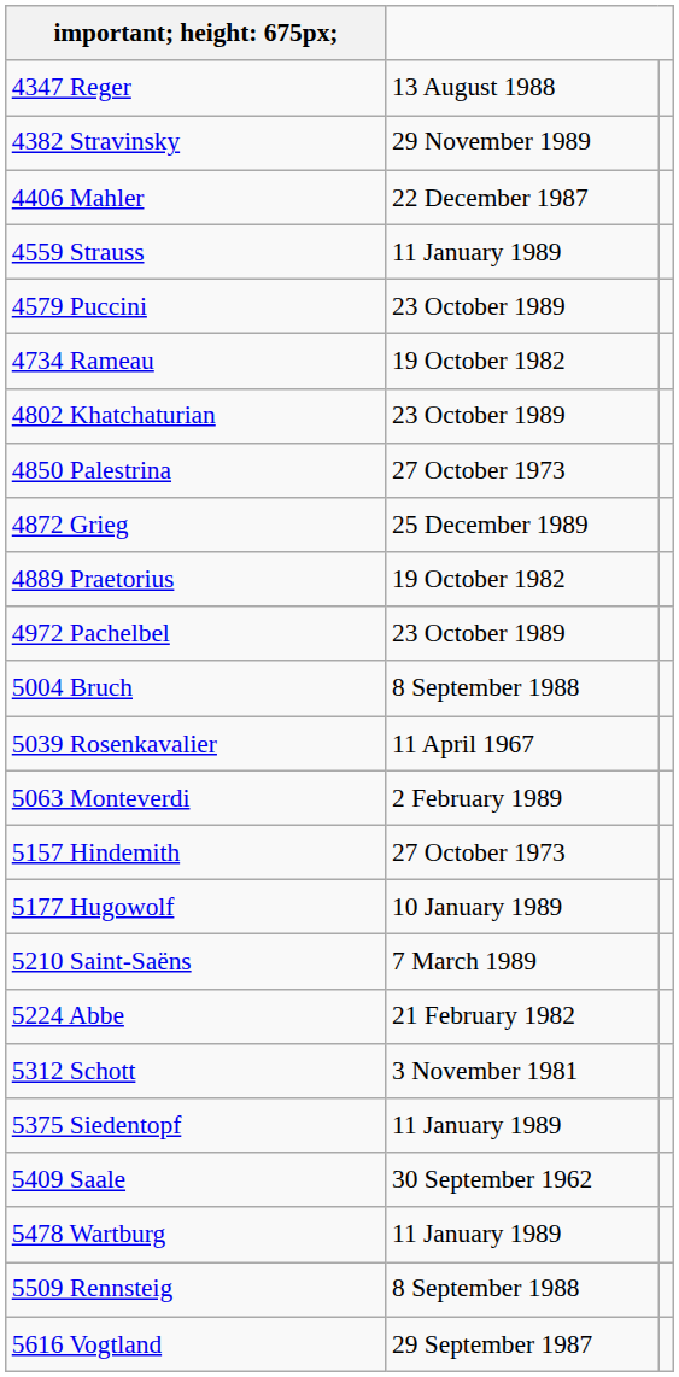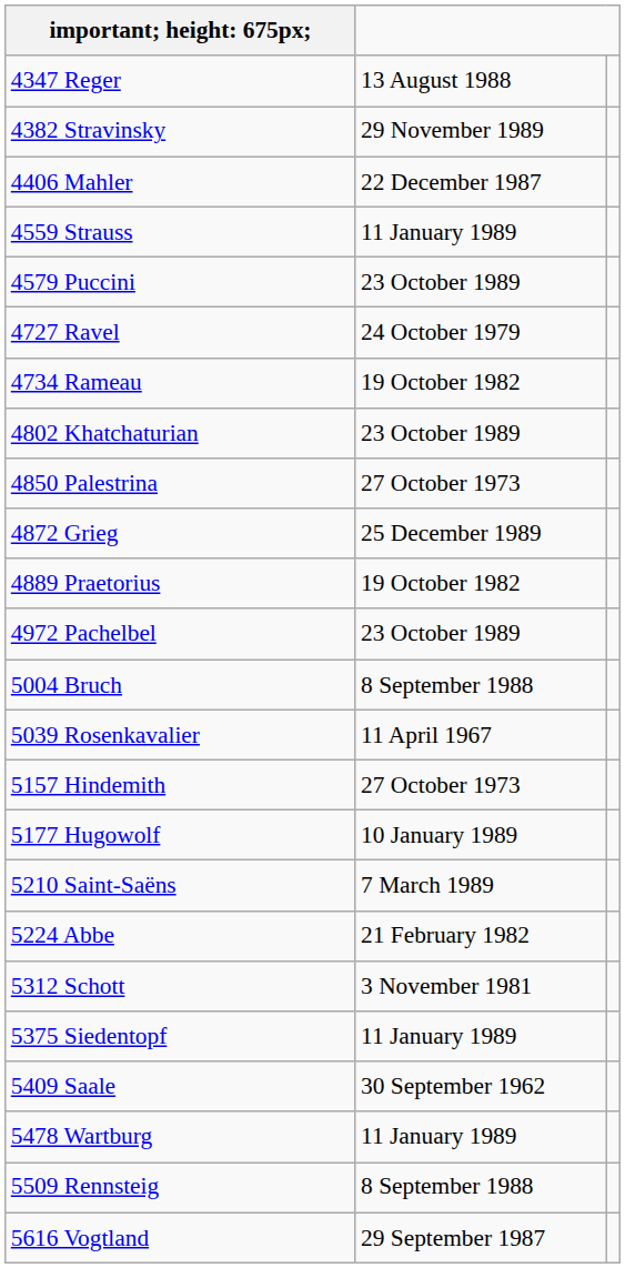 <table class="wikitable" style="font-size: 89%; float: left; width: 26em; margin-right: 1em; line-height: 1.65em">
 <tr>
 <th>important; height: 675px;</th>
 </tr>
 <tr>
 <td><a href='#'>4347 Reger</a></td>
 <td>13 August 1988</td>
 <td><small></small></td>
 </tr>
 <tr>
 <td><a href='#'>4382 Stravinsky</a></td>
 <td>29 November 1989</td>
 <td><small></small></td>
 </tr>
 <tr>
 <td><a href='#'>4406 Mahler</a></td>
 <td>22 December 1987</td>
 <td><small></small></td>
 </tr>
 <tr>
 <td><a href='#'>4559 Strauss</a></td>
 <td>11 January 1989</td>
 <td><small></small></td>
 </tr>
 <tr>
 <td><a href='#'>4579 Puccini</a></td>
 <td>23 October 1989</td>
+<td><small></small></td>
+</tr>
+<tr>
+<td><a href='#'>4727 Ravel</a></td>
+<td>24 October 1979</td>
 <td><small></small></td>
 </tr>
 <tr>
 <td><a href='#'>4734 Rameau</a></td>
 <td>19 October 1982</td>
 <td><small></small></td>
 </tr>
 <tr>
 <td><a href='#'>4802 Khatchaturian</a></td>
 <td>23 October 1989</td>
 <td><small></small></td>
 </tr>
 <tr>
 <td><a href='#'>4850 Palestrina</a></td>
 <td>27 October 1973</td>
 <td><small></small></td>
 </tr>
 <tr>
 <td><a href='#'>4872 Grieg</a></td>
 <td>25 December 1989</td>
 <td><small></small></td>
 </tr>
 <tr>
 <td><a href='#'>4889 Praetorius</a></td>
 <td>19 October 1982</td>
 <td><small></small></td>
 </tr>
 <tr>
 <td><a href='#'>4972 Pachelbel</a></td>
 <td>23 October 1989</td>
 <td><small></small></td>
 </tr>
 <tr>
 <td><a href='#'>5004 Bruch</a></td>
 <td>8 September 1988</td>
 <td><small></small></td>
 </tr>
 <tr>
 <td><a href='#'>5039 Rosenkavalier</a></td>
 <td>11 April 1967</td>
-<td><small></small></td>
-</tr>
-<tr>
-<td><a href='#'>5063 Monteverdi</a></td>
-<td>2 February 1989</td>
 <td><small></small></td>
 </tr>
 <tr>
 <td><a href='#'>5157 Hindemith</a></td>
 <td>27 October 1973</td>
 <td><small></small></td>
 </tr>
 <tr>
 <td><a href='#'>5177 Hugowolf</a></td>
 <td>10 January 1989</td>
 <td><small></small></td>
 </tr>
 <tr>
 <td><a href='#'>5210 Saint-Saëns</a></td>
 <td>7 March 1989</td>
 <td><small></small></td>
 </tr>
 <tr>
 <td><a href='#'>5224 Abbe</a></td>
 <td>21 February 1982</td>
 <td><small></small></td>
 </tr>
 <tr>
 <td><a href='#'>5312 Schott</a></td>
 <td>3 November 1981</td>
 <td><small></small></td>
 </tr>
 <tr>
 <td><a href='#'>5375 Siedentopf</a></td>
 <td>11 January 1989</td>
 <td><small></small></td>
 </tr>
 <tr>
 <td><a href='#'>5409 Saale</a></td>
 <td>30 September 1962</td>
 <td><small></small></td>
 </tr>
 <tr>
 <td><a href='#'>5478 Wartburg</a></td>
 <td>11 January 1989</td>
 <td><small></small></td>
 </tr>
 <tr>
 <td><a href='#'>5509 Rennsteig</a></td>
 <td>8 September 1988</td>
 <td><small></small></td>
 </tr>
 <tr>
 <td><a href='#'>5616 Vogtland</a></td>
 <td>29 September 1987</td>
 <td><small></small></td>
 </tr>
 </table>
